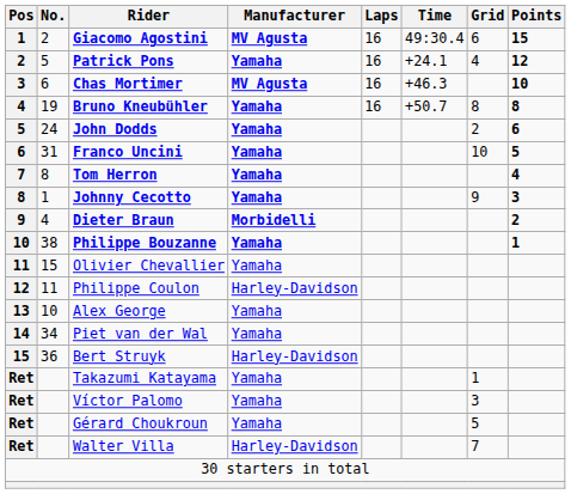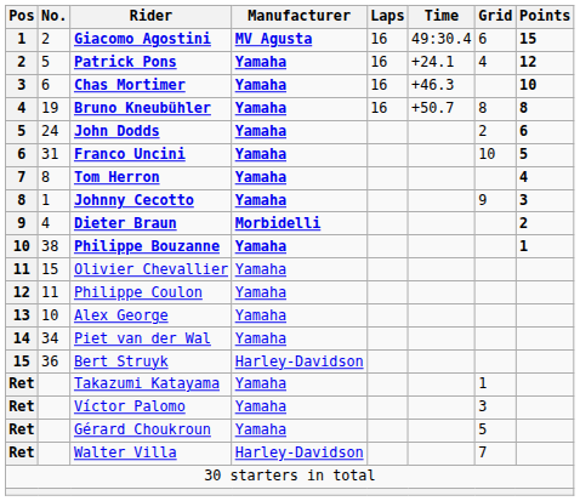 <table class="wikitable" style="font-size: 95%;">
 <tr>
 <th>Pos</th>
 <th>No.</th>
 <th>Rider</th>
 <th>Manufacturer</th>
 <th>Laps</th>
 <th>Time</th>
 <th>Grid</th>
 <th>Points</th>
 </tr>
 <tr>
 <th>1</th>
 <td>2</td>
 <td> <strong><a href='#'>Giacomo Agostini</a></strong></td>
 <td><strong><a href='#'>MV Agusta</a></strong></td>
 <td>16</td>
 <td>49:30.4</td>
 <td>6</td>
 <td><strong>15</strong></td>
 </tr>
 <tr>
 <th>2</th>
 <td>5</td>
 <td> <strong><a href='#'>Patrick Pons</a></strong></td>
 <td><strong><a href='#'>Yamaha</a></strong></td>
 <td>16</td>
 <td>+24.1</td>
 <td>4</td>
 <td><strong>12</strong></td>
 </tr>
 <tr>
 <th>3</th>
 <td>6</td>
 <td> <strong><a href='#'>Chas Mortimer</a></strong></td>
-<td><strong><a href='#'>MV Agusta</a></strong></td>
+<td><strong><a href='#'>Yamaha</a></strong></td>
 <td>16</td>
 <td>+46.3</td>
 <td></td>
 <td><strong>10</strong></td>
 </tr>
 <tr>
 <th>4</th>
 <td>19</td>
 <td> <strong><a href='#'>Bruno Kneubühler</a></strong></td>
 <td><strong><a href='#'>Yamaha</a></strong></td>
 <td>16</td>
 <td>+50.7</td>
 <td>8</td>
 <td><strong>8</strong></td>
 </tr>
 <tr>
 <th>5</th>
 <td>24</td>
 <td> <strong><a href='#'>John Dodds</a></strong></td>
 <td><strong><a href='#'>Yamaha</a></strong></td>
 <td></td>
 <td></td>
 <td>2</td>
 <td><strong>6</strong></td>
 </tr>
 <tr>
 <th>6</th>
 <td>31</td>
 <td> <strong><a href='#'>Franco Uncini</a></strong></td>
 <td><strong><a href='#'>Yamaha</a></strong></td>
 <td></td>
 <td></td>
 <td>10</td>
 <td><strong>5</strong></td>
 </tr>
 <tr>
 <th>7</th>
 <td>8</td>
 <td> <strong><a href='#'>Tom Herron</a></strong></td>
 <td><strong><a href='#'>Yamaha</a></strong></td>
 <td></td>
 <td></td>
 <td></td>
 <td><strong>4</strong></td>
 </tr>
 <tr>
 <th>8</th>
 <td>1</td>
 <td> <strong><a href='#'>Johnny Cecotto</a></strong></td>
 <td><strong><a href='#'>Yamaha</a></strong></td>
 <td></td>
 <td></td>
 <td>9</td>
 <td><strong>3</strong></td>
 </tr>
 <tr>
 <th>9</th>
 <td>4</td>
 <td> <strong><a href='#'>Dieter Braun</a></strong></td>
 <td><strong><a href='#'>Morbidelli</a></strong></td>
 <td></td>
 <td></td>
 <td></td>
 <td><strong>2</strong></td>
 </tr>
 <tr>
 <th>10</th>
 <td>38</td>
 <td> <strong><a href='#'>Philippe Bouzanne</a></strong></td>
 <td><strong><a href='#'>Yamaha</a></strong></td>
 <td></td>
 <td></td>
 <td></td>
 <td><strong>1</strong></td>
 </tr>
 <tr>
 <th>11</th>
 <td>15</td>
 <td> <a href='#'>Olivier Chevallier</a></td>
 <td><a href='#'>Yamaha</a></td>
 <td></td>
 <td></td>
 <td></td>
 <td></td>
 </tr>
 <tr>
 <th>12</th>
 <td>11</td>
 <td> <a href='#'>Philippe Coulon</a></td>
-<td><a href='#'>Harley-Davidson</a></td>
+<td><a href='#'>Yamaha</a></td>
 <td></td>
 <td></td>
 <td></td>
 <td></td>
 </tr>
 <tr>
 <th>13</th>
 <td>10</td>
 <td> <a href='#'>Alex George</a></td>
 <td><a href='#'>Yamaha</a></td>
 <td></td>
 <td></td>
 <td></td>
 <td></td>
 </tr>
 <tr>
 <th>14</th>
 <td>34</td>
 <td> <a href='#'>Piet van der Wal</a></td>
 <td><a href='#'>Yamaha</a></td>
 <td></td>
 <td></td>
 <td></td>
 <td></td>
 </tr>
 <tr>
 <th>15</th>
 <td>36</td>
 <td> <a href='#'>Bert Struyk</a></td>
 <td><a href='#'>Harley-Davidson</a></td>
 <td></td>
 <td></td>
 <td></td>
 <td></td>
 </tr>
 <tr>
 <th>Ret</th>
 <td></td>
 <td> <a href='#'>Takazumi Katayama</a></td>
 <td><a href='#'>Yamaha</a></td>
 <td></td>
 <td></td>
 <td>1</td>
 <td></td>
 </tr>
 <tr>
 <th>Ret</th>
 <td></td>
 <td> <a href='#'>Víctor Palomo</a></td>
 <td><a href='#'>Yamaha</a></td>
 <td></td>
 <td></td>
 <td>3</td>
 <td></td>
 </tr>
 <tr>
 <th>Ret</th>
 <td></td>
 <td> <a href='#'>Gérard Choukroun</a></td>
 <td><a href='#'>Yamaha</a></td>
 <td></td>
 <td></td>
 <td>5</td>
 <td></td>
 </tr>
 <tr>
 <th>Ret</th>
 <td></td>
 <td> <a href='#'>Walter Villa</a></td>
 <td><a href='#'>Harley-Davidson</a></td>
 <td></td>
 <td></td>
 <td>7</td>
 <td></td>
 </tr>
 <tr>
 <td colspan=8 align=center>30 starters in total</td>
 </tr>
 <tr>
 <th colspan=8></th>
 </tr>
 </table>
